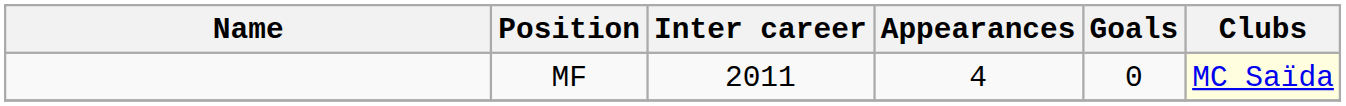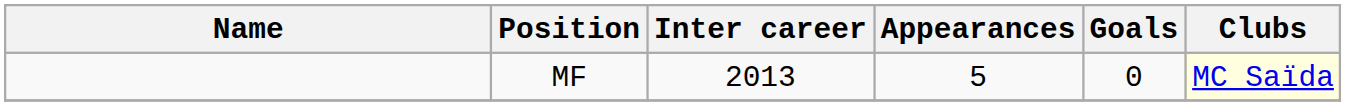 <table class="wikitable sortable" style="text-align: center;">
 <tr>
 <th style="width:16em">Name</th>
 <th>Position</th>
 <th>Inter career</th>
 <th>Appearances</th>
 <th>Goals</th>
 <th>Clubs</th>
 </tr>
 <tr>
 <td align="left"></td>
 <td>MF</td>
-<td>2011</td>
-<td>4</td>
+<td>2013</td>
+<td>5</td>
 <td>0</td>
 <td style="background: lightyellow;"><a href='#'>MC Saïda</a></td>
 </tr>
 <tr>
 </tr>
 </table>
